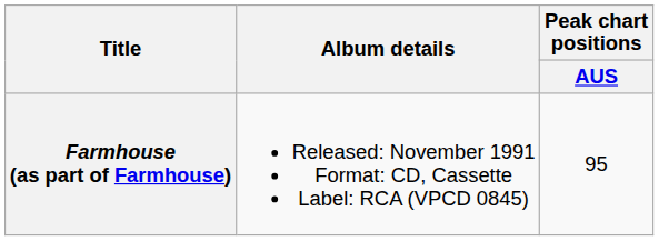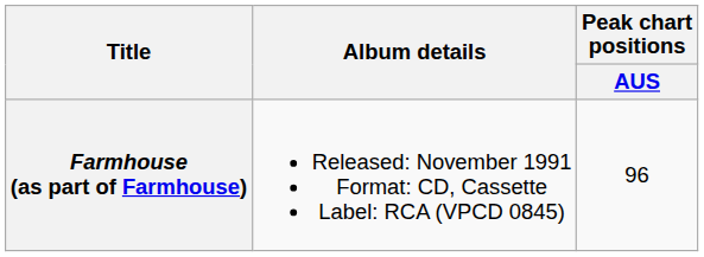 <table class="wikitable plainrowheaders" style="text-align:center;" border="1">
 <tr>
 <th scope="col" rowspan="2">Title</th>
 <th scope="col" rowspan="2">Album details</th>
 <th scope="col" colspan="1">Peak chart<br>positions</th>
 </tr>
 <tr>
 <th scope="col" style="text-align:center;"><a href='#'>AUS</a><br></th>
 </tr>
 <tr>
 <th scope="row"><em>Farmhouse</em> <br>(as part of <a href='#'>Farmhouse</a>)</th>
 <td><br><ul><li>Released: November 1991</li><li>Format: CD, Cassette</li><li>Label: RCA (VPCD 0845)</li></ul></td>
-<td align="center">95</td>
+<td align="center">96</td>
 </tr>
 </table>
